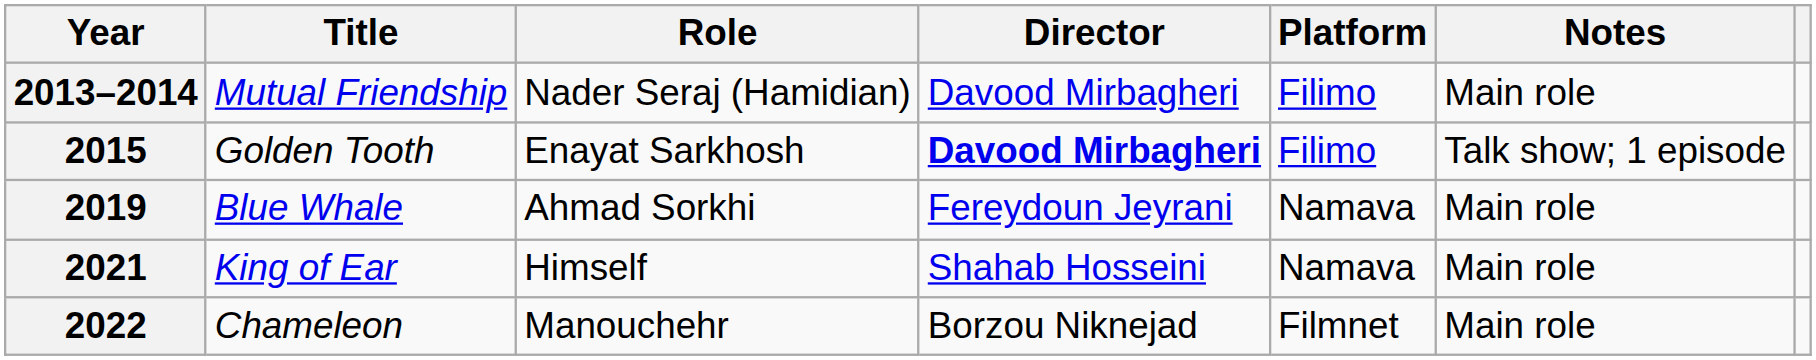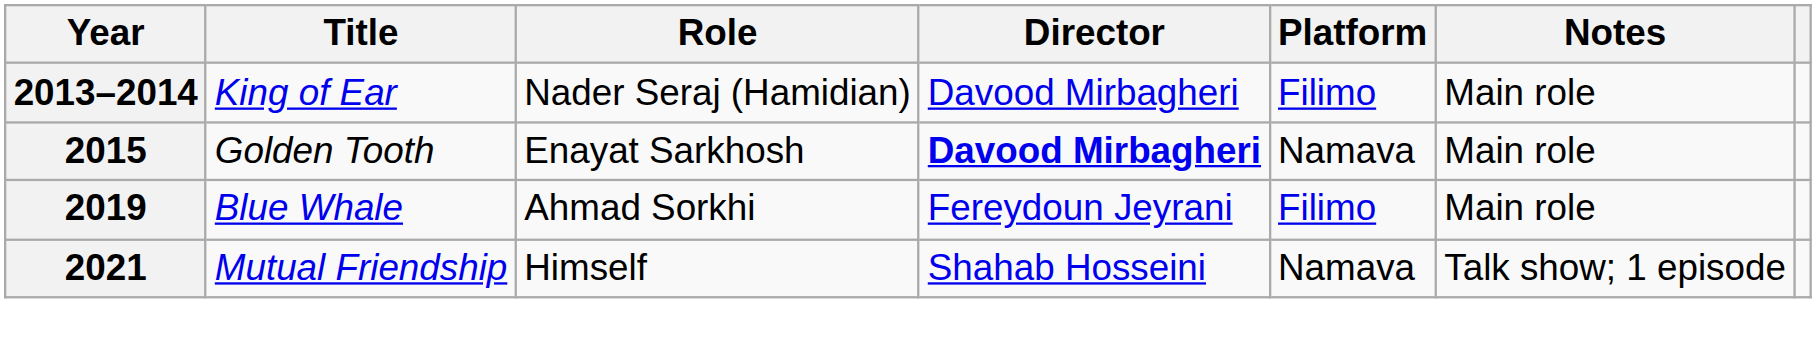 <table class="wikitable plainrowheaders sortable" style="font-size:100%">
 <tr>
 <th scope="col">Year</th>
 <th scope="col">Title</th>
 <th scope="col">Role</th>
 <th scope="col">Director</th>
 <th scope="col">Platform</th>
 <th>Notes</th>
 <th scope="col" class="unsortable"></th>
 </tr>
 <tr>
 <th scope="row">2013–2014</th>
-<td><em><a href='#'>Mutual Friendship</a></em></td>
+<td><em><a href='#'>King of Ear</a></em></td>
 <td>Nader Seraj (Hamidian)</td>
 <td><a href='#'>Davood Mirbagheri</a></td>
 <td><a href='#'>Filimo</a></td>
 <td>Main role</td>
 <td></td>
 </tr>
 <tr>
 <th scope="row">2015</th>
 <td><em>Golden Tooth</em></td>
 <td>Enayat Sarkhosh</td>
 <td><strong><a href='#'>Davood Mirbagheri</a></strong></td>
-<td><a href='#'>Filimo</a></td>
-<td>Talk show; 1 episode</td>
+<td>Namava</td>
+<td>Main role</td>
 <td></td>
 </tr>
 <tr>
 <th scope="row">2019</th>
 <td><em><a href='#'>Blue Whale</a></em></td>
 <td>Ahmad Sorkhi</td>
 <td><a href='#'>Fereydoun Jeyrani</a></td>
-<td>Namava</td>
+<td><a href='#'>Filimo</a></td>
 <td>Main role</td>
 <td></td>
 </tr>
 <tr>
 <th scope="row">2021</th>
-<td><em><a href='#'>King of Ear</a></em></td>
+<td><em><a href='#'>Mutual Friendship</a></em></td>
 <td>Himself</td>
 <td><a href='#'>Shahab Hosseini</a></td>
 <td>Namava</td>
-<td>Main role</td>
-<td></td>
-</tr>
-<tr>
-<th scope="row">2022</th>
-<td><em>Chameleon</em></td>
-<td>Manouchehr</td>
-<td>Borzou Niknejad</td>
-<td>Filmnet</td>
-<td>Main role</td>
+<td>Talk show; 1 episode</td>
 <td></td>
 </tr>
 </table>
